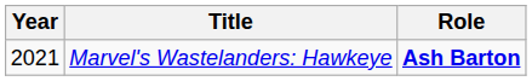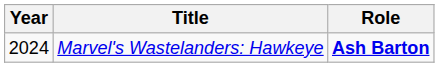 <table class="wikitable">
 <tr>
 <th>Year</th>
 <th>Title</th>
 <th>Role</th>
 </tr>
 <tr>
-<td>2021</td>
+<td>2024</td>
 <td><em><a href='#'>Marvel's Wastelanders: Hawkeye</a></em></td>
 <td><strong><a href='#'>Ash Barton</a></strong></td>
 </tr>
 </table>
